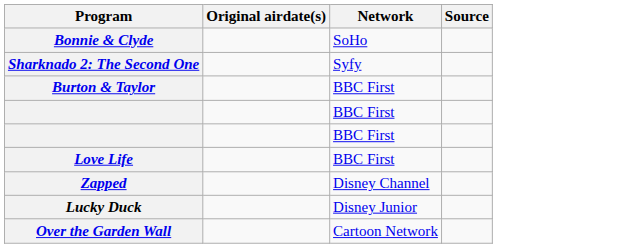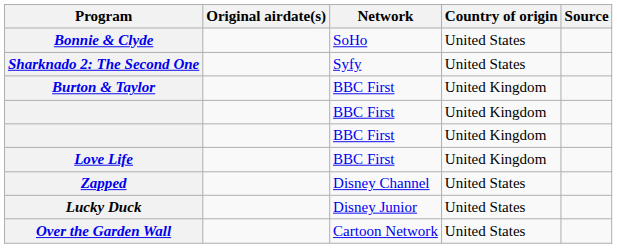 <table class="wikitable plainrowheaders sortable" style="text-align:left">
 <tr>
 <th scope="col">Program</th>
 <th scope="col">Original airdate(s)</th>
 <th scope="col">Network</th>
+<th scope="col">Country of origin</th>
 <th scope="col" class="unsortable">Source</th>
 </tr>
 <tr>
 <th scope="row"><em><a href='#'>Bonnie & Clyde</a></em></th>
 <td align=center></td>
 <td><a href='#'>SoHo</a></td>
+<td>United States</td>
 <td align=center></td>
 </tr>
 <tr>
 <th scope="row"><em><a href='#'>Sharknado 2: The Second One</a></em></th>
 <td align=center></td>
 <td><a href='#'>Syfy</a></td>
+<td>United States</td>
 <td align=center></td>
 </tr>
 <tr>
 <th scope="row"><em><a href='#'>Burton & Taylor</a></em></th>
 <td align=center></td>
 <td><a href='#'>BBC First</a></td>
+<td>United Kingdom</td>
 <td align=center></td>
 </tr>
 <tr>
 <th scope="row"><em></em></th>
 <td align=center></td>
 <td><a href='#'>BBC First</a></td>
+<td>United Kingdom</td>
 <td align=center></td>
 </tr>
 <tr>
 <th scope="row"><em></em></th>
 <td align=center></td>
 <td><a href='#'>BBC First</a></td>
+<td>United Kingdom</td>
 <td align=center></td>
 </tr>
 <tr>
 <th scope="row"><em><a href='#'>Love Life</a></em></th>
 <td align=center></td>
 <td><a href='#'>BBC First</a></td>
+<td>United Kingdom</td>
 <td align=center></td>
 </tr>
 <tr>
 <th scope="row"><em><a href='#'>Zapped</a></em></th>
 <td align=center></td>
 <td><a href='#'>Disney Channel</a></td>
+<td>United States</td>
 <td align=center></td>
 </tr>
 <tr>
 <th scope="row"><em>Lucky Duck</em></th>
 <td align=center></td>
 <td><a href='#'>Disney Junior</a></td>
+<td>United States</td>
 <td align=center></td>
 </tr>
 <tr>
 <th scope="row"><em><a href='#'>Over the Garden Wall</a></em></th>
 <td align=center></td>
 <td><a href='#'>Cartoon Network</a></td>
+<td>United States</td>
 <td align=center></td>
 </tr>
 </table>
